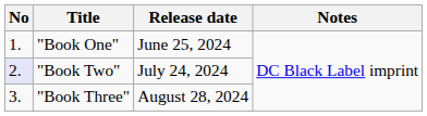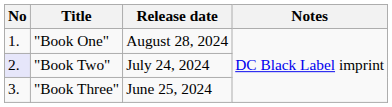 <table class="wikitable">
 <tr>
 <th>No</th>
 <th>Title</th>
 <th>Release date</th>
 <th>Notes</th>
 </tr>
 <tr>
 <td>1.</td>
 <td>"Book One"</td>
-<td>June 25, 2024</td>
+<td>August 28, 2024</td>
 <td rowspan="3"><a href='#'>DC Black Label</a> imprint</td>
 </tr>
 <tr>
 <td style="background: lavender;">2.</td>
 <td>"Book Two"</td>
 <td>July 24, 2024</td>
 </tr>
 <tr>
 <td>3.</td>
 <td>"Book Three"</td>
-<td>August 28, 2024</td>
+<td>June 25, 2024</td>
 </tr>
 </table>
